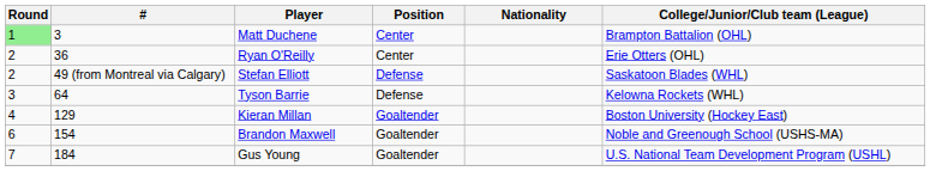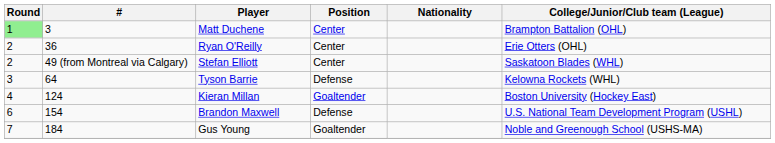 <table class="wikitable">
 <tr>
 <th bgcolor="#DDDDFF" width="5%">Round</th>
 <th bgcolor="#DDDDFF" width="20%">#</th>
 <th bgcolor="#DDDDFF" width="15%">Player</th>
 <th bgcolor="#DDDDFF" width="10%">Position</th>
 <th bgcolor="#DDDDFF" width="15%">Nationality</th>
 <th bgcolor="#DDDDFF" width="100%">College/Junior/Club team (League)</th>
 </tr>
 <tr>
 <td style="background: lightgreen;">1</td>
 <td>3</td>
 <td><a href='#'>Matt Duchene</a></td>
 <td><a href='#'>Center</a></td>
 <td></td>
 <td><a href='#'>Brampton Battalion</a> (<a href='#'>OHL</a>)</td>
 </tr>
 <tr>
 <td>2</td>
 <td>36</td>
 <td><a href='#'>Ryan O'Reilly</a></td>
 <td>Center</td>
 <td></td>
 <td><a href='#'>Erie Otters</a> (OHL)</td>
 </tr>
 <tr>
 <td>2</td>
 <td>49 (from Montreal via Calgary)</td>
 <td><a href='#'>Stefan Elliott</a></td>
-<td><a href='#'>Defense</a></td>
+<td>Center</td>
 <td></td>
 <td><a href='#'>Saskatoon Blades</a> (<a href='#'>WHL</a>)</td>
 </tr>
 <tr>
 <td>3</td>
 <td>64</td>
 <td><a href='#'>Tyson Barrie</a></td>
 <td>Defense</td>
 <td></td>
 <td><a href='#'>Kelowna Rockets</a> (WHL)</td>
 </tr>
 <tr>
 <td>4</td>
-<td>129</td>
+<td>124</td>
 <td><a href='#'>Kieran Millan</a></td>
 <td><a href='#'>Goaltender</a></td>
 <td></td>
 <td><a href='#'>Boston University</a> (<a href='#'>Hockey East</a>)</td>
 </tr>
 <tr>
 <td>6</td>
 <td>154</td>
 <td><a href='#'>Brandon Maxwell</a></td>
-<td>Goaltender</td>
+<td>Defense</td>
 <td></td>
-<td><a href='#'>Noble and Greenough School</a> (USHS-MA)</td>
+<td><a href='#'>U.S. National Team Development Program</a> (<a href='#'>USHL</a>)</td>
 </tr>
 <tr>
 <td>7</td>
 <td>184</td>
 <td>Gus Young</td>
 <td>Goaltender</td>
 <td></td>
-<td><a href='#'>U.S. National Team Development Program</a> (<a href='#'>USHL</a>)</td>
+<td><a href='#'>Noble and Greenough School</a> (USHS-MA)</td>
 </tr>
 <tr>
 </tr>
 </table>
